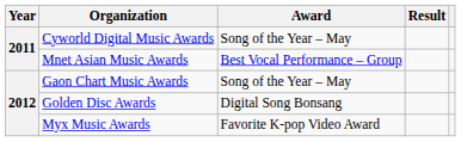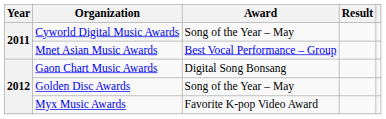 <table class="wikitable plainrowheaders">
 <tr>
 <th scope="col">Year</th>
 <th scope="col">Organization</th>
 <th scope="col">Award</th>
 <th scope="col">Result</th>
 <th class="unsortable"></th>
 </tr>
 <tr>
 <th rowspan="2" scope="row">2011</th>
 <td><a href='#'>Cyworld Digital Music Awards</a></td>
 <td>Song of the Year – May</td>
 <td></td>
 <td align="center"></td>
 </tr>
 <tr>
 <td><a href='#'>Mnet Asian Music Awards</a></td>
 <td><a href='#'>Best Vocal Performance – Group</a></td>
 <td></td>
 <td align="center"></td>
 </tr>
 <tr>
 <th rowspan="3" scope="row">2012</th>
 <td><a href='#'>Gaon Chart Music Awards</a></td>
-<td>Song of the Year – May</td>
+<td>Digital Song Bonsang</td>
 <td></td>
 <td align="center"></td>
 </tr>
 <tr>
 <td><a href='#'>Golden Disc Awards</a></td>
-<td>Digital Song Bonsang</td>
+<td>Song of the Year – May</td>
 <td></td>
 <td align="center"></td>
 </tr>
 <tr>
 <td><a href='#'>Myx Music Awards</a></td>
 <td>Favorite K-pop Video Award</td>
 <td></td>
 <td align="center"></td>
 </tr>
 </table>
